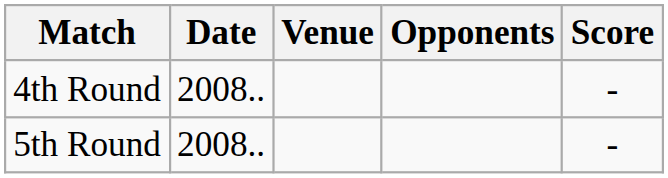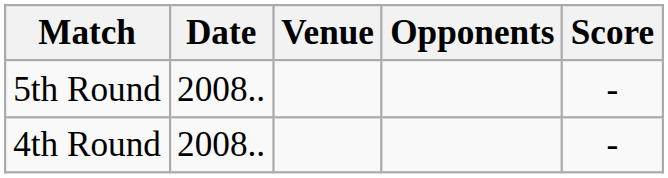 <table class="wikitable" style="text-align:center;">
 <tr>
 <th>Match</th>
 <th>Date</th>
 <th>Venue</th>
 <th>Opponents</th>
 <th>Score</th>
 </tr>
 <tr>
+<td>5th Round</td>
+<td>2008..</td>
+<td><a href='#'></a></td>
+<td><a href='#'></a></td>
+<td>-</td>
+</tr>
+<tr>
 <td>4th Round</td>
 <td>2008..</td>
 <td><a href='#'></a></td>
 <td><a href='#'></a></td>
 <td>-</td>
 </tr>
-<tr>
-<td>5th Round</td>
-<td>2008..</td>
-<td><a href='#'></a></td>
-<td><a href='#'></a></td>
-<td>-</td>
-</tr>
 </table>
